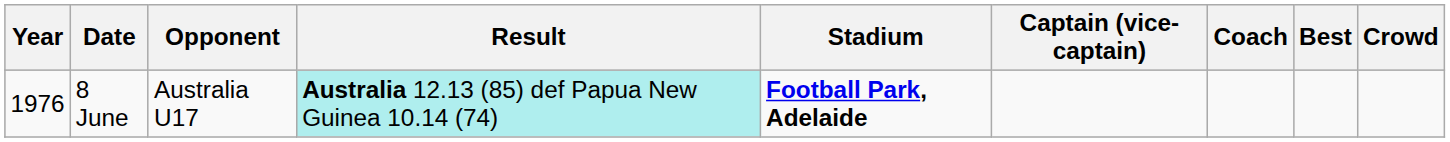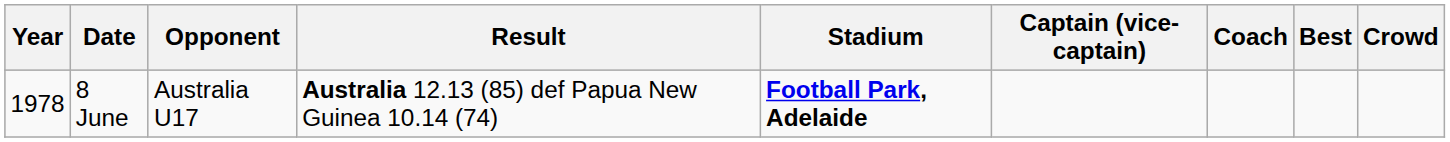 <table class="wikitable sortable" style="width: 75%; margin: 0 auto 0 auto;">
 <tr>
 <th>Year</th>
 <th>Date</th>
 <th>Opponent</th>
 <th>Result</th>
 <th>Stadium</th>
 <th>Captain (vice-captain)</th>
 <th>Coach</th>
 <th>Best</th>
 <th>Crowd</th>
 </tr>
 <tr>
-<td>1976</td>
+<td>1978</td>
 <td>8 June</td>
 <td>Australia U17</td>
-<td style="background: paleturquoise;"> <strong>Australia</strong> 12.13 (85) def  Papua New Guinea 10.14 (74)</td>
+<td> <strong>Australia</strong> 12.13 (85) def  Papua New Guinea 10.14 (74)</td>
 <td><strong><a href='#'>Football Park</a>, Adelaide</strong></td>
 <td></td>
 <td></td>
 <td></td>
 </tr>
 </table>
